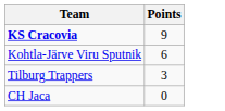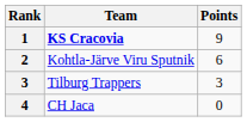 <table class="wikitable" style="text-align: center;">
 <tr>
+<th>Rank</th>
 <th>Team</th>
 <th>Points</th>
 </tr>
 <tr>
+<th>1</th>
 <td style="text-align: left;"> <strong><a href='#'>KS Cracovia</a></strong></td>
 <td>9</td>
 </tr>
 <tr>
+<th>2</th>
 <td style="text-align: left;"> <a href='#'>Kohtla-Järve Viru Sputnik</a></td>
 <td>6</td>
 </tr>
 <tr>
+<th>3</th>
 <td style="text-align: left;"> <a href='#'>Tilburg Trappers</a></td>
 <td>3</td>
 </tr>
 <tr>
+<th>4</th>
 <td style="text-align: left;"> <a href='#'>CH Jaca</a></td>
 <td>0</td>
 </tr>
 </table>
